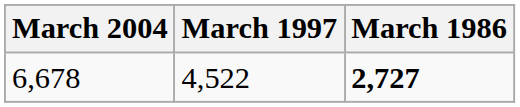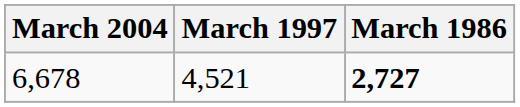 <table class="wikitable" border="1">
 <tr>
 <th>March 2004</th>
 <th>March 1997</th>
 <th>March 1986</th>
 </tr>
 <tr>
 <td>6,678</td>
-<td>4,522</td>
+<td>4,521</td>
 <td><strong>2,727</strong></td>
 </tr>
 </table>
